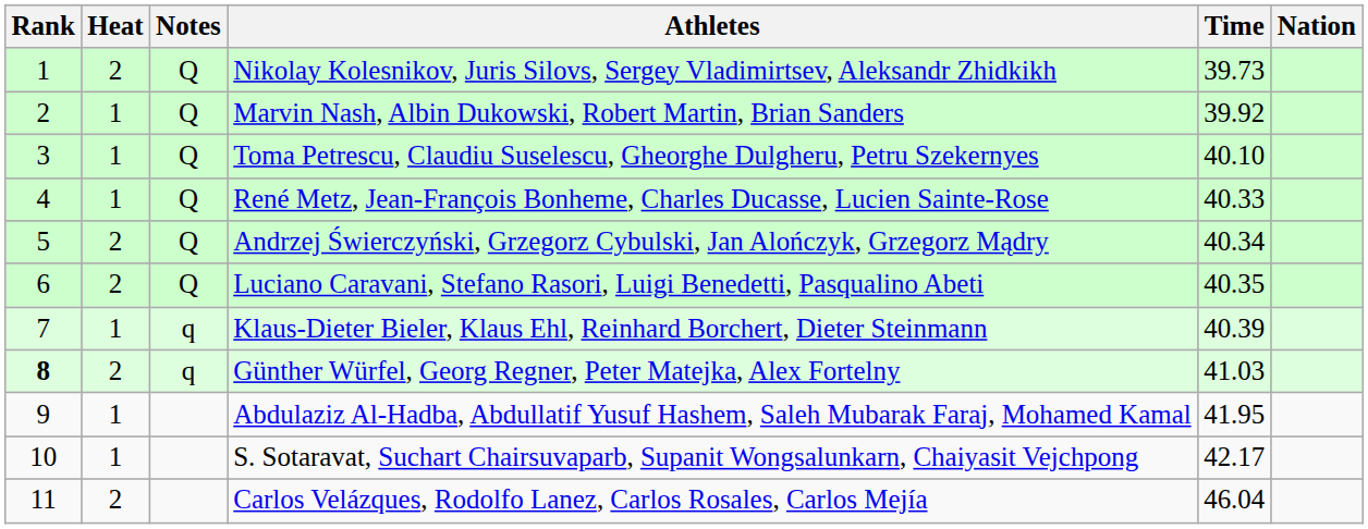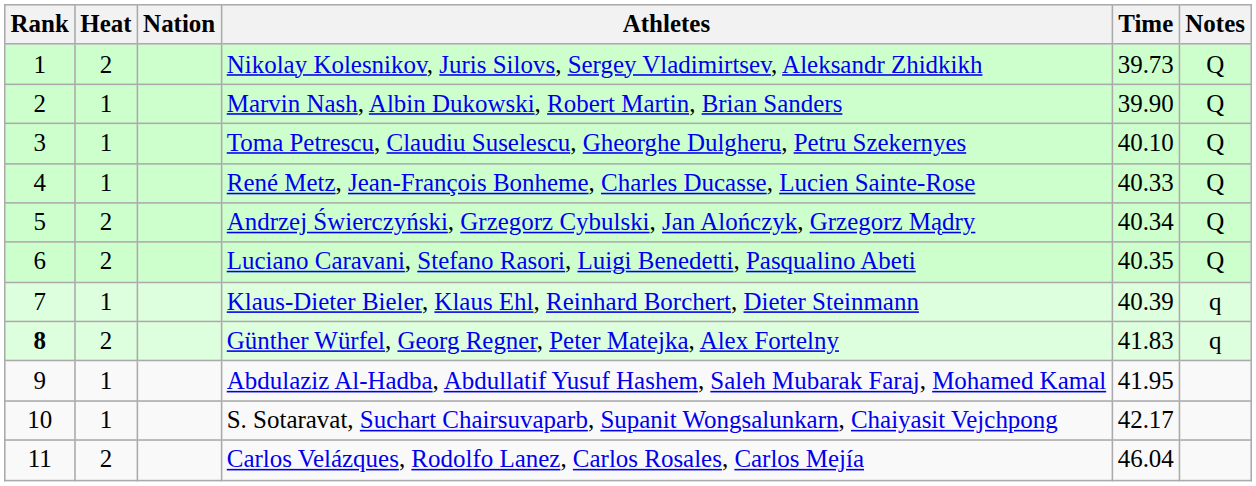 <table class="wikitable sortable" style="text-align:center">
 <tr>
 <th>Rank</th>
 <th>Heat</th>
-<th>Notes</th>
+<th>Nation</th>
 <th>Athletes</th>
 <th>Time</th>
-<th>Nation</th>
+<th>Notes</th>
 </tr>
 <tr bgcolor=ccffcc>
 <td>1</td>
 <td>2</td>
-<td>Q</td>
+<td align=left></td>
 <td align=left><a href='#'>Nikolay Kolesnikov</a>, <a href='#'>Juris Silovs</a>, <a href='#'>Sergey Vladimirtsev</a>, <a href='#'>Aleksandr Zhidkikh</a></td>
 <td>39.73</td>
-<td align=left></td>
+<td>Q</td>
 </tr>
 <tr bgcolor=ccffcc>
 <td>2</td>
 <td>1</td>
+<td align=left></td>
+<td align=left><a href='#'>Marvin Nash</a>, <a href='#'>Albin Dukowski</a>, <a href='#'>Robert Martin</a>, <a href='#'>Brian Sanders</a></td>
+<td>39.90</td>
 <td>Q</td>
-<td align=left><a href='#'>Marvin Nash</a>, <a href='#'>Albin Dukowski</a>, <a href='#'>Robert Martin</a>, <a href='#'>Brian Sanders</a></td>
-<td>39.92</td>
-<td align=left></td>
 </tr>
 <tr bgcolor=ccffcc>
 <td>3</td>
 <td>1</td>
-<td>Q</td>
+<td align=left></td>
 <td align=left><a href='#'>Toma Petrescu</a>, <a href='#'>Claudiu Suselescu</a>, <a href='#'>Gheorghe Dulgheru</a>, <a href='#'>Petru Szekernyes</a></td>
 <td>40.10</td>
-<td align=left></td>
+<td>Q</td>
 </tr>
 <tr bgcolor=ccffcc>
 <td>4</td>
 <td>1</td>
-<td>Q</td>
+<td align=left></td>
 <td align=left><a href='#'>René Metz</a>, <a href='#'>Jean-François Bonheme</a>, <a href='#'>Charles Ducasse</a>, <a href='#'>Lucien Sainte-Rose</a></td>
 <td>40.33</td>
-<td align=left></td>
+<td>Q</td>
 </tr>
 <tr bgcolor=ccffcc>
 <td>5</td>
 <td>2</td>
-<td>Q</td>
+<td align=left></td>
 <td align=left><a href='#'>Andrzej Świerczyński</a>, <a href='#'>Grzegorz Cybulski</a>, <a href='#'>Jan Alończyk</a>, <a href='#'>Grzegorz Mądry</a></td>
 <td>40.34</td>
-<td align=left></td>
+<td>Q</td>
 </tr>
 <tr bgcolor=ccffcc>
 <td>6</td>
 <td>2</td>
-<td>Q</td>
+<td align=left></td>
 <td align=left><a href='#'>Luciano Caravani</a>, <a href='#'>Stefano Rasori</a>, <a href='#'>Luigi Benedetti</a>, <a href='#'>Pasqualino Abeti</a></td>
 <td>40.35</td>
-<td align=left></td>
+<td>Q</td>
 </tr>
 <tr bgcolor=ddffdd>
 <td>7</td>
 <td>1</td>
-<td>q</td>
+<td align=left></td>
 <td align=left><a href='#'>Klaus-Dieter Bieler</a>, <a href='#'>Klaus Ehl</a>, <a href='#'>Reinhard Borchert</a>, <a href='#'>Dieter Steinmann</a></td>
 <td>40.39</td>
-<td align=left></td>
+<td>q</td>
 </tr>
 <tr bgcolor=ddffdd>
 <td><strong>8</strong></td>
 <td>2</td>
+<td align=left></td>
+<td align=left><a href='#'>Günther Würfel</a>, <a href='#'>Georg Regner</a>, <a href='#'>Peter Matejka</a>, <a href='#'>Alex Fortelny</a></td>
+<td>41.83</td>
 <td>q</td>
-<td align=left><a href='#'>Günther Würfel</a>, <a href='#'>Georg Regner</a>, <a href='#'>Peter Matejka</a>, <a href='#'>Alex Fortelny</a></td>
-<td>41.03</td>
-<td align=left></td>
 </tr>
 <tr>
 <td>9</td>
 <td>1</td>
-<td></td>
+<td align=left></td>
 <td align=left><a href='#'>Abdulaziz Al-Hadba</a>, <a href='#'>Abdullatif Yusuf Hashem</a>, <a href='#'>Saleh Mubarak Faraj</a>, <a href='#'>Mohamed Kamal</a></td>
 <td>41.95</td>
-<td align=left></td>
+<td></td>
 </tr>
 <tr>
 <td>10</td>
 <td>1</td>
-<td></td>
+<td align=left></td>
 <td align=left>S. Sotaravat, <a href='#'>Suchart Chairsuvaparb</a>, <a href='#'>Supanit Wongsalunkarn</a>, <a href='#'>Chaiyasit Vejchpong</a></td>
 <td>42.17</td>
-<td align=left></td>
+<td></td>
 </tr>
 <tr>
 <td>11</td>
 <td>2</td>
-<td></td>
+<td align=left></td>
 <td align=left><a href='#'>Carlos Velázques</a>, <a href='#'>Rodolfo Lanez</a>, <a href='#'>Carlos Rosales</a>, <a href='#'>Carlos Mejía</a></td>
 <td>46.04</td>
-<td align=left></td>
+<td></td>
 </tr>
 </table>
